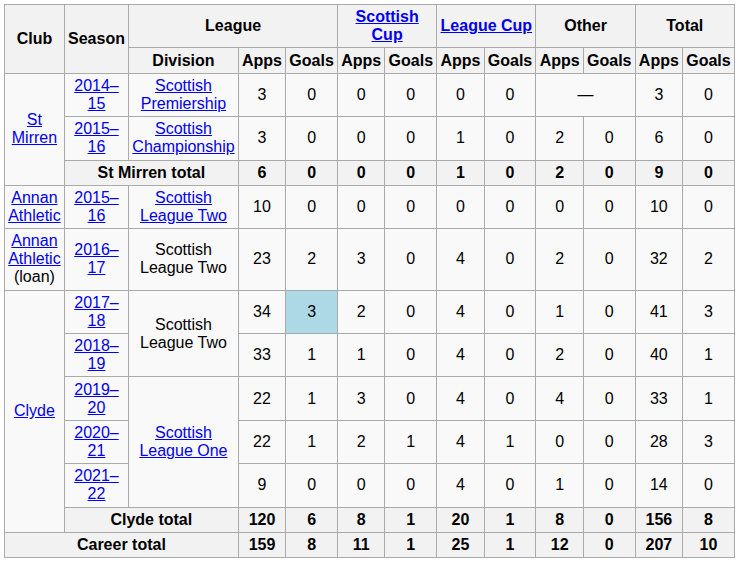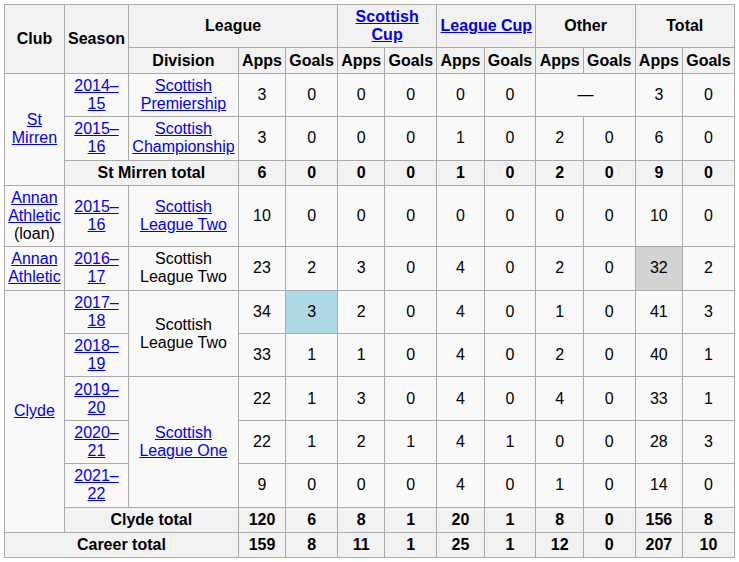 <table class="wikitable" style="text-align:center">
 <tr>
 <th rowspan="2">Club</th>
 <th rowspan="2">Season</th>
 <th colspan="3">League</th>
 <th colspan="2"><a href='#'>Scottish Cup</a></th>
 <th colspan="2"><a href='#'>League Cup</a></th>
 <th colspan="2">Other</th>
 <th colspan="2">Total</th>
 </tr>
 <tr>
 <th>Division</th>
 <th>Apps</th>
 <th>Goals</th>
 <th>Apps</th>
 <th>Goals</th>
 <th>Apps</th>
 <th>Goals</th>
 <th>Apps</th>
 <th>Goals</th>
 <th>Apps</th>
 <th>Goals</th>
 </tr>
 <tr>
 <td rowspan="3"><a href='#'>St Mirren</a></td>
 <td><a href='#'>2014–15</a></td>
 <td><a href='#'>Scottish Premiership</a></td>
 <td>3</td>
 <td>0</td>
 <td>0</td>
 <td>0</td>
 <td>0</td>
 <td>0</td>
 <td colspan="2">—</td>
 <td>3</td>
 <td>0</td>
 </tr>
 <tr>
 <td><a href='#'>2015–16</a></td>
 <td><a href='#'>Scottish Championship</a></td>
 <td>3</td>
 <td>0</td>
 <td>0</td>
 <td>0</td>
 <td>1</td>
 <td>0</td>
 <td>2</td>
 <td>0</td>
 <td>6</td>
 <td>0</td>
 </tr>
 <tr>
 <th colspan="2">St Mirren total</th>
 <th>6</th>
 <th>0</th>
 <th>0</th>
 <th>0</th>
 <th>1</th>
 <th>0</th>
 <th>2</th>
 <th>0</th>
 <th>9</th>
 <th>0</th>
 </tr>
 <tr>
-<td><a href='#'>Annan Athletic</a></td>
+<td><a href='#'>Annan Athletic</a> (loan)</td>
 <td><a href='#'>2015–16</a></td>
 <td><a href='#'>Scottish League Two</a></td>
 <td>10</td>
 <td>0</td>
 <td>0</td>
 <td>0</td>
 <td>0</td>
 <td>0</td>
 <td>0</td>
 <td>0</td>
 <td>10</td>
 <td>0</td>
 </tr>
 <tr>
-<td><a href='#'>Annan Athletic</a> (loan)</td>
+<td><a href='#'>Annan Athletic</a></td>
 <td><a href='#'>2016–17</a></td>
 <td>Scottish League Two</td>
 <td>23</td>
 <td>2</td>
 <td>3</td>
 <td>0</td>
 <td>4</td>
 <td>0</td>
 <td>2</td>
 <td>0</td>
-<td>32</td>
+<td style="background: lightgrey;">32</td>
 <td>2</td>
 </tr>
 <tr>
 <td rowspan="6"><a href='#'>Clyde</a></td>
 <td><a href='#'>2017–18</a></td>
 <td rowspan="2">Scottish League Two</td>
 <td>34</td>
 <td style="background: lightblue;">3</td>
 <td>2</td>
 <td>0</td>
 <td>4</td>
 <td>0</td>
 <td>1</td>
 <td>0</td>
 <td>41</td>
 <td>3</td>
 </tr>
 <tr>
 <td><a href='#'>2018–19</a></td>
 <td>33</td>
 <td>1</td>
 <td>1</td>
 <td>0</td>
 <td>4</td>
 <td>0</td>
 <td>2</td>
 <td>0</td>
 <td>40</td>
 <td>1</td>
 </tr>
 <tr>
 <td><a href='#'>2019–20</a></td>
 <td rowspan="3"><a href='#'>Scottish League One</a></td>
 <td>22</td>
 <td>1</td>
 <td>3</td>
 <td>0</td>
 <td>4</td>
 <td>0</td>
 <td>4</td>
 <td>0</td>
 <td>33</td>
 <td>1</td>
 </tr>
 <tr>
 <td><a href='#'>2020–21</a></td>
 <td>22</td>
 <td>1</td>
 <td>2</td>
 <td>1</td>
 <td>4</td>
 <td>1</td>
 <td>0</td>
 <td>0</td>
 <td>28</td>
 <td>3</td>
 </tr>
 <tr>
 <td><a href='#'>2021–22</a></td>
 <td>9</td>
 <td>0</td>
 <td>0</td>
 <td>0</td>
 <td>4</td>
 <td>0</td>
 <td>1</td>
 <td>0</td>
 <td>14</td>
 <td>0</td>
 </tr>
 <tr>
 <th colspan="2">Clyde total</th>
 <th>120</th>
 <th>6</th>
 <th>8</th>
 <th>1</th>
 <th>20</th>
 <th>1</th>
 <th>8</th>
 <th>0</th>
 <th>156</th>
 <th>8</th>
 </tr>
 <tr>
 <th colspan="3">Career total</th>
 <th>159</th>
 <th>8</th>
 <th>11</th>
 <th>1</th>
 <th>25</th>
 <th>1</th>
 <th>12</th>
 <th>0</th>
 <th>207</th>
 <th>10</th>
 </tr>
 </table>
